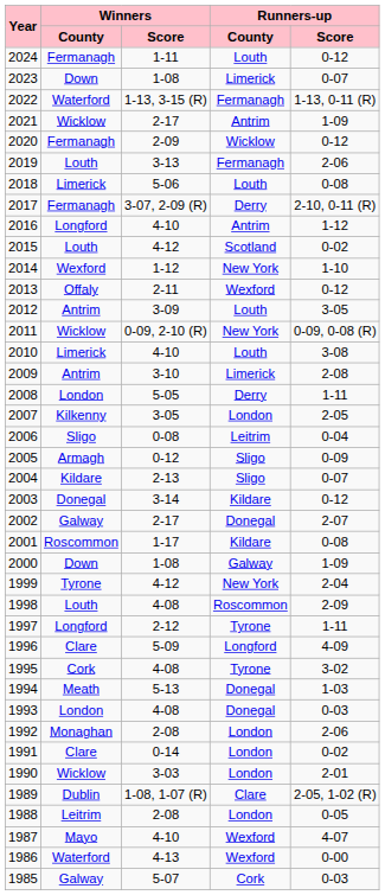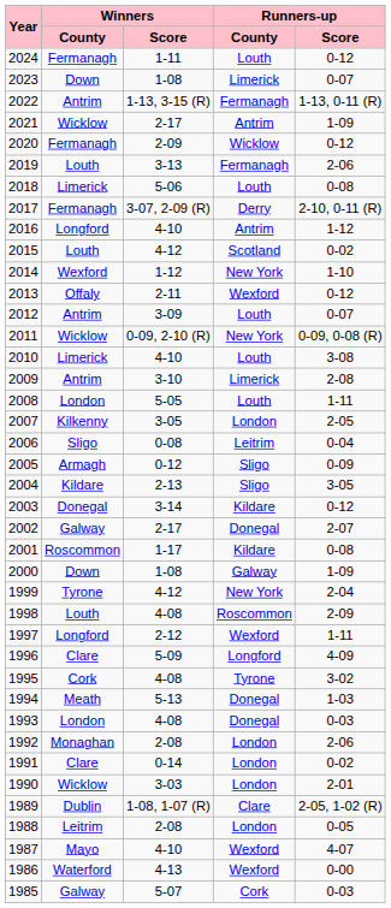 <table class="wikitable" style="text-align:center;">
 <tr>
 <th rowspan="2" style="background:pink;"><strong>Year</strong></th>
 <th colspan="2" style="background:pink;"><strong>Winners</strong></th>
 <th colspan="2" style="background:pink;"><strong>Runners-up</strong></th>
 </tr>
 <tr>
 <th style="background:pink;"><strong>County</strong></th>
 <th style="background:pink;"><strong>Score</strong></th>
 <th style="background:pink;"><strong>County</strong></th>
 <th style="background:pink;"><strong>Score</strong></th>
 </tr>
 <tr>
 <td>2024</td>
 <td><a href='#'>Fermanagh</a></td>
 <td>1-11</td>
 <td><a href='#'>Louth</a></td>
 <td>0-12</td>
 </tr>
 <tr>
 <td>2023</td>
 <td><a href='#'>Down</a></td>
 <td>1-08</td>
 <td><a href='#'>Limerick</a></td>
 <td>0-07</td>
 </tr>
 <tr>
 <td>2022</td>
-<td><a href='#'>Waterford</a></td>
+<td><a href='#'>Antrim</a></td>
 <td>1-13, 3-15 (R)</td>
 <td><a href='#'>Fermanagh</a></td>
 <td>1-13, 0-11 (R)</td>
 </tr>
 <tr>
 <td>2021</td>
 <td><a href='#'>Wicklow</a></td>
 <td>2-17</td>
 <td><a href='#'>Antrim</a></td>
 <td>1-09</td>
 </tr>
 <tr>
 <td>2020</td>
 <td><a href='#'>Fermanagh</a></td>
 <td>2-09</td>
 <td><a href='#'>Wicklow</a></td>
 <td>0-12</td>
 </tr>
 <tr>
 <td>2019</td>
 <td><a href='#'>Louth</a></td>
 <td>3-13</td>
 <td><a href='#'>Fermanagh</a></td>
 <td>2-06</td>
 </tr>
 <tr>
 <td>2018</td>
 <td><a href='#'>Limerick</a></td>
 <td>5-06</td>
 <td><a href='#'>Louth</a></td>
 <td>0-08</td>
 </tr>
 <tr>
 <td>2017</td>
 <td><a href='#'>Fermanagh</a></td>
 <td>3-07, 2-09 (R)</td>
 <td><a href='#'>Derry</a></td>
 <td>2-10, 0-11 (R)</td>
 </tr>
 <tr>
 <td>2016</td>
 <td><a href='#'>Longford</a></td>
 <td>4-10</td>
 <td><a href='#'>Antrim</a></td>
 <td>1-12</td>
 </tr>
 <tr>
 <td>2015</td>
 <td><a href='#'>Louth</a></td>
 <td>4-12</td>
 <td><a href='#'>Scotland</a></td>
 <td>0-02</td>
 </tr>
 <tr>
 <td>2014</td>
 <td><a href='#'>Wexford</a></td>
 <td>1-12</td>
 <td><a href='#'>New York</a></td>
 <td>1-10</td>
 </tr>
 <tr>
 <td>2013 </td>
 <td><a href='#'>Offaly</a></td>
 <td>2-11</td>
 <td><a href='#'>Wexford</a></td>
 <td>0-12</td>
 </tr>
 <tr>
 <td>2012 </td>
 <td><a href='#'>Antrim</a></td>
 <td>3-09</td>
 <td><a href='#'>Louth</a></td>
-<td>3-05</td>
+<td>0-07</td>
 </tr>
 <tr>
 <td>2011</td>
 <td><a href='#'>Wicklow</a></td>
 <td>0-09, 2-10 (R)</td>
 <td><a href='#'>New York</a></td>
 <td>0-09, 0-08 (R)</td>
 </tr>
 <tr>
 <td>2010 </td>
 <td><a href='#'>Limerick</a></td>
 <td>4-10</td>
 <td><a href='#'>Louth</a></td>
 <td>3-08</td>
 </tr>
 <tr>
 <td>2009 </td>
 <td><a href='#'>Antrim</a></td>
 <td>3-10</td>
 <td><a href='#'>Limerick</a></td>
 <td>2-08</td>
 </tr>
 <tr>
 <td>2008 </td>
 <td><a href='#'>London</a></td>
 <td>5-05</td>
-<td><a href='#'>Derry</a></td>
+<td><a href='#'>Louth</a></td>
 <td>1-11</td>
 </tr>
 <tr>
 <td>2007 </td>
 <td><a href='#'>Kilkenny</a></td>
 <td>3-05</td>
 <td><a href='#'>London</a></td>
 <td>2-05</td>
 </tr>
 <tr>
 <td>2006 </td>
 <td><a href='#'>Sligo</a></td>
 <td>0-08</td>
 <td><a href='#'>Leitrim</a></td>
 <td>0-04</td>
 </tr>
 <tr>
 <td>2005 </td>
 <td><a href='#'>Armagh</a></td>
 <td>0-12</td>
 <td><a href='#'>Sligo</a></td>
 <td>0-09</td>
 </tr>
 <tr>
 <td>2004 </td>
 <td><a href='#'>Kildare</a></td>
 <td>2-13</td>
 <td><a href='#'>Sligo</a></td>
-<td>0-07</td>
+<td>3-05</td>
 </tr>
 <tr>
 <td>2003 </td>
 <td><a href='#'>Donegal</a></td>
 <td>3-14</td>
 <td><a href='#'>Kildare</a></td>
 <td>0-12</td>
 </tr>
 <tr>
 <td>2002 </td>
 <td><a href='#'>Galway</a></td>
 <td>2-17</td>
 <td><a href='#'>Donegal</a></td>
 <td>2-07</td>
 </tr>
 <tr>
 <td>2001 </td>
 <td><a href='#'>Roscommon</a></td>
 <td>1-17</td>
 <td><a href='#'>Kildare</a></td>
 <td>0-08</td>
 </tr>
 <tr>
 <td>2000 </td>
 <td><a href='#'>Down</a></td>
 <td>1-08</td>
 <td><a href='#'>Galway</a></td>
 <td>1-09</td>
 </tr>
 <tr>
 <td>1999 </td>
 <td><a href='#'>Tyrone</a></td>
 <td>4-12</td>
 <td><a href='#'>New York</a></td>
 <td>2-04</td>
 </tr>
 <tr>
 <td>1998 </td>
 <td><a href='#'>Louth</a></td>
 <td>4-08</td>
 <td><a href='#'>Roscommon</a></td>
 <td>2-09</td>
 </tr>
 <tr>
 <td>1997 </td>
 <td><a href='#'>Longford</a></td>
 <td>2-12</td>
-<td><a href='#'>Tyrone</a></td>
+<td><a href='#'>Wexford</a></td>
 <td>1-11</td>
 </tr>
 <tr>
 <td>1996 </td>
 <td><a href='#'>Clare</a></td>
 <td>5-09</td>
 <td><a href='#'>Longford</a></td>
 <td>4-09</td>
 </tr>
 <tr>
 <td>1995 </td>
 <td><a href='#'>Cork</a></td>
 <td>4-08</td>
 <td><a href='#'>Tyrone</a></td>
 <td>3-02</td>
 </tr>
 <tr>
 <td>1994 </td>
 <td><a href='#'>Meath</a></td>
 <td>5-13</td>
 <td><a href='#'>Donegal</a></td>
 <td>1-03</td>
 </tr>
 <tr>
 <td>1993 </td>
 <td><a href='#'>London</a></td>
 <td>4-08</td>
 <td><a href='#'>Donegal</a></td>
 <td>0-03</td>
 </tr>
 <tr>
 <td>1992 </td>
 <td><a href='#'>Monaghan</a></td>
 <td>2-08</td>
 <td><a href='#'>London</a></td>
 <td>2-06</td>
 </tr>
 <tr>
 <td>1991 </td>
 <td><a href='#'>Clare</a></td>
 <td>0-14</td>
 <td><a href='#'>London</a></td>
 <td>0-02</td>
 </tr>
 <tr>
 <td>1990 </td>
 <td><a href='#'>Wicklow</a></td>
 <td>3-03</td>
 <td><a href='#'>London</a></td>
 <td>2-01</td>
 </tr>
 <tr>
 <td>1989  </td>
 <td><a href='#'>Dublin</a></td>
 <td>1-08, 1-07 (R)</td>
 <td><a href='#'>Clare</a></td>
 <td>2-05, 1-02 (R)</td>
 </tr>
 <tr>
 <td>1988 </td>
 <td><a href='#'>Leitrim</a></td>
 <td>2-08</td>
 <td><a href='#'>London</a></td>
 <td>0-05</td>
 </tr>
 <tr>
 <td>1987 </td>
 <td><a href='#'>Mayo</a></td>
 <td>4-10</td>
 <td><a href='#'>Wexford</a></td>
 <td>4-07</td>
 </tr>
 <tr>
 <td>1986</td>
 <td><a href='#'>Waterford</a></td>
 <td>4-13</td>
 <td><a href='#'>Wexford</a></td>
 <td>0-00</td>
 </tr>
 <tr>
 <td>1985</td>
 <td><a href='#'>Galway</a></td>
 <td>5-07</td>
 <td><a href='#'>Cork</a></td>
 <td>0-03</td>
 </tr>
 </table>
